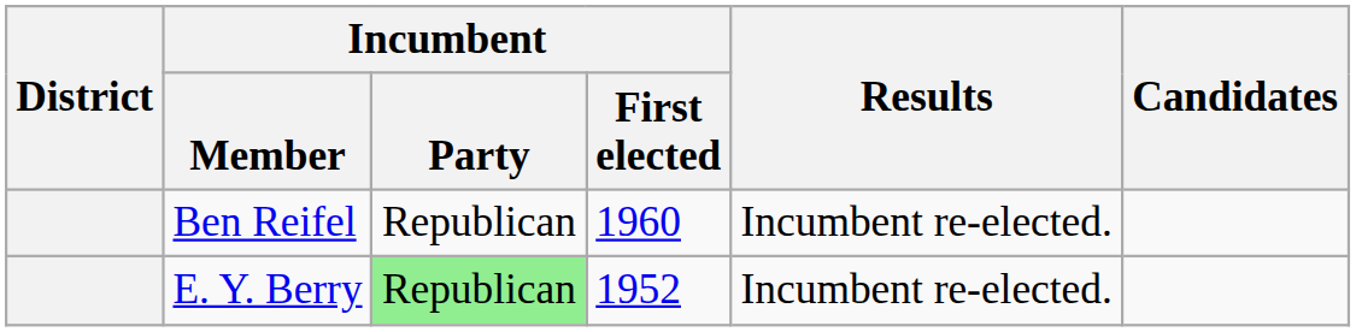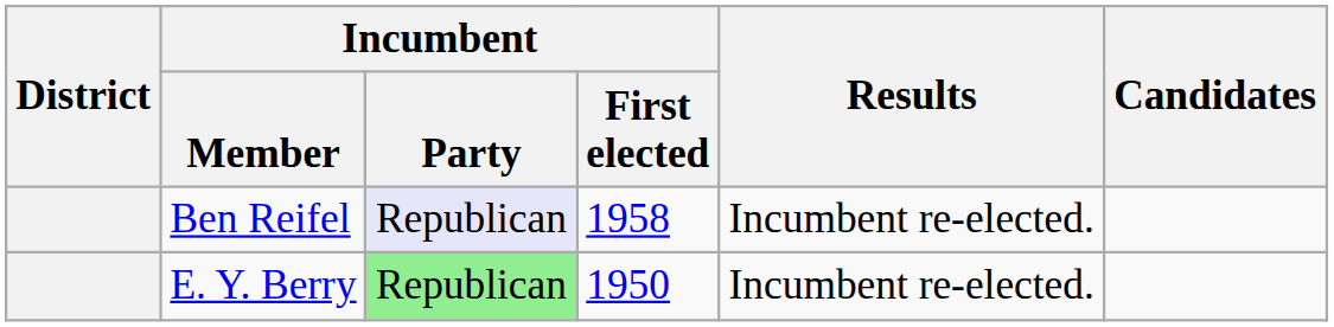 <table class="wikitable sortable">
 <tr>
 <th rowspan=2>District</th>
 <th colspan=3>Incumbent</th>
 <th rowspan=2>Results</th>
 <th rowspan=2 class="unsortable">Candidates</th>
 </tr>
 <tr valign=bottom>
 <th>Member</th>
 <th>Party</th>
 <th>First<br>elected</th>
 </tr>
 <tr>
 <th></th>
 <td><a href='#'>Ben Reifel</a></td>
-<td>Republican</td>
-<td><a href='#'>1960</a></td>
+<td style="background: lavender;">Republican</td>
+<td><a href='#'>1958</a></td>
 <td>Incumbent re-elected.</td>
 <td nowrap></td>
 </tr>
 <tr>
 <th></th>
 <td><a href='#'>E. Y. Berry</a></td>
 <td style="background: lightgreen;">Republican</td>
-<td><a href='#'>1952</a></td>
+<td><a href='#'>1950</a></td>
 <td>Incumbent re-elected.</td>
 <td nowrap></td>
 </tr>
 </table>
